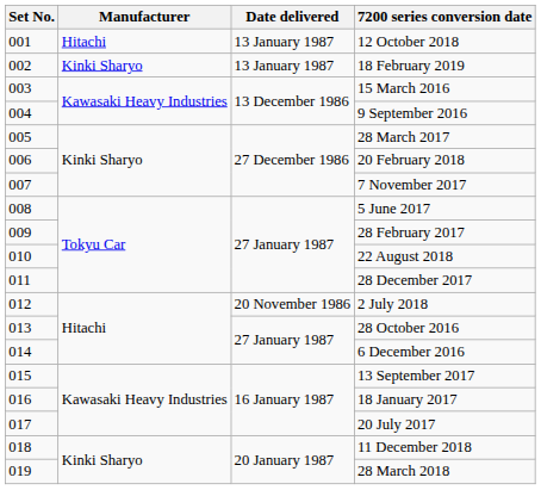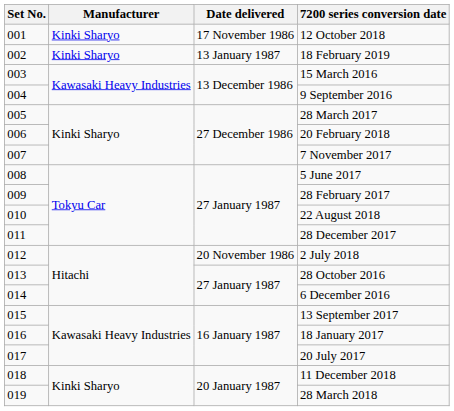 <table class="wikitable">
 <tr>
 <th>Set No.</th>
 <th>Manufacturer</th>
 <th>Date delivered</th>
 <th>7200 series conversion date</th>
 </tr>
 <tr>
 <td>001</td>
-<td><a href='#'>Hitachi</a></td>
-<td>13 January 1987</td>
+<td><a href='#'>Kinki Sharyo</a></td>
+<td>17 November 1986</td>
 <td>12 October 2018</td>
 </tr>
 <tr>
 <td>002</td>
 <td><a href='#'>Kinki Sharyo</a></td>
 <td>13 January 1987</td>
 <td>18 February 2019</td>
 </tr>
 <tr>
 <td>003</td>
 <td rowspan="2"><a href='#'>Kawasaki Heavy Industries</a></td>
 <td rowspan="2">13 December 1986</td>
 <td>15 March 2016</td>
 </tr>
 <tr>
 <td>004</td>
 <td>9 September 2016</td>
 </tr>
 <tr>
 <td>005</td>
 <td rowspan="3">Kinki Sharyo</td>
 <td rowspan="3">27 December 1986</td>
 <td>28 March 2017</td>
 </tr>
 <tr>
 <td>006</td>
 <td>20 February 2018</td>
 </tr>
 <tr>
 <td>007</td>
 <td>7 November 2017</td>
 </tr>
 <tr>
 <td>008</td>
 <td rowspan="4"><a href='#'>Tokyu Car</a></td>
 <td rowspan="4">27 January 1987</td>
 <td>5 June 2017</td>
 </tr>
 <tr>
 <td>009</td>
 <td>28 February 2017</td>
 </tr>
 <tr>
 <td>010</td>
 <td>22 August 2018</td>
 </tr>
 <tr>
 <td>011</td>
 <td>28 December 2017</td>
 </tr>
 <tr>
 <td>012</td>
 <td rowspan="3">Hitachi</td>
 <td>20 November 1986</td>
 <td>2 July 2018</td>
 </tr>
 <tr>
 <td>013</td>
 <td rowspan="2">27 January 1987</td>
 <td>28 October 2016</td>
 </tr>
 <tr>
 <td>014</td>
 <td>6 December 2016</td>
 </tr>
 <tr>
 <td>015</td>
 <td rowspan="3">Kawasaki Heavy Industries</td>
 <td rowspan="3">16 January 1987</td>
 <td>13 September 2017</td>
 </tr>
 <tr>
 <td>016</td>
 <td>18 January 2017</td>
 </tr>
 <tr>
 <td>017</td>
 <td>20 July 2017</td>
 </tr>
 <tr>
 <td>018</td>
 <td rowspan="2">Kinki Sharyo</td>
 <td rowspan="2">20 January 1987</td>
 <td>11 December 2018</td>
 </tr>
 <tr>
 <td>019</td>
 <td>28 March 2018</td>
 </tr>
 </table>
